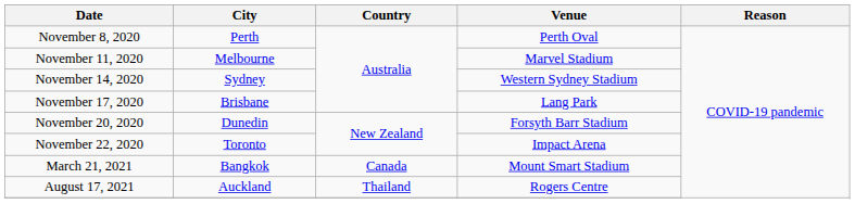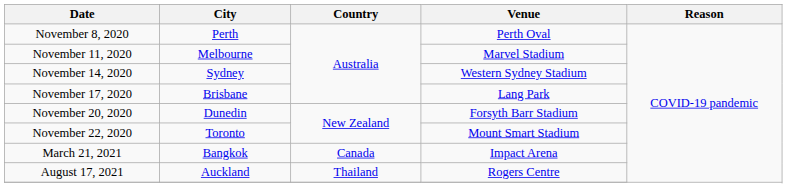 <table class="wikitable plainrowheaders" style="text-align:center;">
 <tr>
 <th scope="col" style="width:12em;">Date</th>
 <th scope="col" style="width:10em;">City</th>
 <th scope="col" style="width:10em;">Country</th>
 <th scope="col" style="width:16em;">Venue</th>
 <th scope="col" style="width:12em;">Reason</th>
 </tr>
 <tr>
 <td>November 8, 2020</td>
 <td><a href='#'>Perth</a></td>
 <td rowspan="4"><a href='#'>Australia</a></td>
 <td><a href='#'>Perth Oval</a></td>
 <td rowspan="17"><a href='#'>COVID-19 pandemic</a></td>
 </tr>
 <tr>
 <td>November 11, 2020</td>
 <td><a href='#'>Melbourne</a></td>
 <td><a href='#'>Marvel Stadium</a></td>
 </tr>
 <tr>
 <td>November 14, 2020</td>
 <td><a href='#'>Sydney</a></td>
 <td><a href='#'>Western Sydney Stadium</a></td>
 </tr>
 <tr>
 <td>November 17, 2020</td>
 <td><a href='#'>Brisbane</a></td>
 <td><a href='#'>Lang Park</a></td>
 </tr>
 <tr>
 <td>November 20, 2020</td>
 <td><a href='#'>Dunedin</a></td>
 <td rowspan="2"><a href='#'>New Zealand</a></td>
 <td><a href='#'>Forsyth Barr Stadium</a></td>
 </tr>
 <tr>
 <td>November 22, 2020</td>
 <td><a href='#'>Toronto</a></td>
-<td><a href='#'>Impact Arena</a></td>
+<td><a href='#'>Mount Smart Stadium</a></td>
 </tr>
 <tr>
 <td>March 21, 2021</td>
 <td><a href='#'>Bangkok</a></td>
 <td><a href='#'>Canada</a></td>
-<td><a href='#'>Mount Smart Stadium</a></td>
+<td><a href='#'>Impact Arena</a></td>
 </tr>
 <tr>
 <td>August 17, 2021</td>
 <td><a href='#'>Auckland</a></td>
 <td><a href='#'>Thailand</a></td>
 <td><a href='#'>Rogers Centre</a></td>
 </tr>
 <tr>
 </tr>
 </table>
